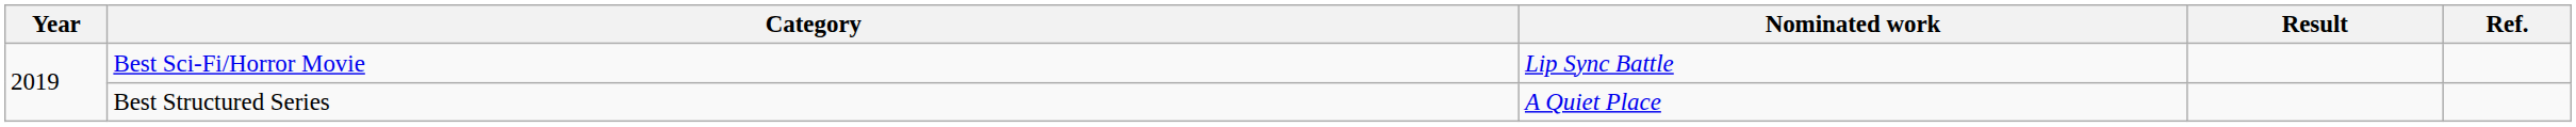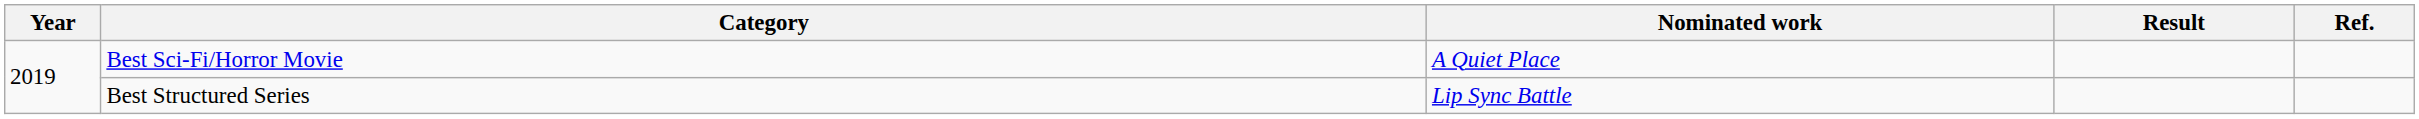 <table class="wikitable" style="width:85%;">
 <tr>
 <th style="width:4%;">Year</th>
 <th style="width:55%;">Category</th>
 <th style="width:26%;">Nominated work</th>
 <th style="width:10%;">Result</th>
 <th width=5%>Ref.</th>
 </tr>
 <tr>
 <td rowspan=2>2019</td>
 <td><a href='#'>Best Sci-Fi/Horror Movie</a></td>
-<td><em><a href='#'>Lip Sync Battle</a></em></td>
+<td><a href='#'><em>A Quiet Place</em></a></td>
 <td></td>
 <td align="center"></td>
 </tr>
 <tr>
 <td>Best Structured Series</td>
-<td><a href='#'><em>A Quiet Place</em></a></td>
+<td><em><a href='#'>Lip Sync Battle</a></em></td>
 <td></td>
 <td align="center"></td>
 </tr>
 </table>
